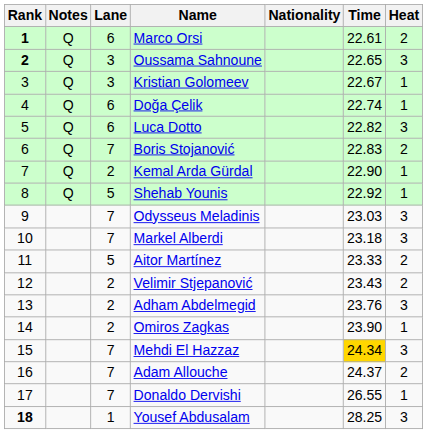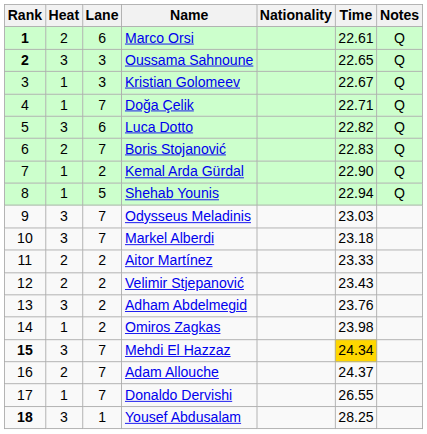 <table class="wikitable sortable" style="text-align:center">
 <tr>
 <th>Rank</th>
-<th>Notes</th>
+<th>Heat</th>
 <th>Lane</th>
 <th>Name</th>
 <th>Nationality</th>
 <th>Time</th>
-<th>Heat</th>
+<th>Notes</th>
 </tr>
 <tr bgcolor="ccffcc">
 <td><strong>1</strong></td>
-<td>Q</td>
+<td>2</td>
 <td>6</td>
 <td align="left"><a href='#'>Marco Orsi</a></td>
 <td align="left"></td>
 <td>22.61</td>
-<td>2</td>
+<td>Q</td>
 </tr>
 <tr bgcolor="ccffcc">
 <td><strong>2</strong></td>
-<td>Q</td>
+<td>3</td>
 <td>3</td>
 <td align="left"><a href='#'>Oussama Sahnoune</a></td>
 <td align="left"></td>
 <td>22.65</td>
-<td>3</td>
+<td>Q</td>
 </tr>
 <tr bgcolor="ccffcc">
 <td>3</td>
-<td>Q</td>
+<td>1</td>
 <td>3</td>
 <td align="left"><a href='#'>Kristian Golomeev</a></td>
 <td align="left"></td>
 <td>22.67</td>
-<td>1</td>
+<td>Q</td>
 </tr>
 <tr bgcolor="ccffcc">
 <td>4</td>
-<td>Q</td>
-<td>6</td>
+<td>1</td>
+<td>7</td>
 <td align="left"><a href='#'>Doğa Çelik</a></td>
 <td align="left"></td>
-<td>22.74</td>
-<td>1</td>
+<td>22.71</td>
+<td>Q</td>
 </tr>
 <tr bgcolor="ccffcc">
 <td>5</td>
-<td>Q</td>
+<td>3</td>
 <td>6</td>
 <td align="left"><a href='#'>Luca Dotto</a></td>
 <td align="left"></td>
 <td>22.82</td>
-<td>3</td>
+<td>Q</td>
 </tr>
 <tr bgcolor="ccffcc">
 <td>6</td>
-<td>Q</td>
+<td>2</td>
 <td>7</td>
 <td align="left"><a href='#'>Boris Stojanović</a></td>
 <td align="left"></td>
 <td>22.83</td>
-<td>2</td>
+<td>Q</td>
 </tr>
 <tr bgcolor="ccffcc">
 <td>7</td>
-<td>Q</td>
+<td>1</td>
 <td>2</td>
 <td align="left"><a href='#'>Kemal Arda Gürdal</a></td>
 <td align="left"></td>
 <td>22.90</td>
-<td>1</td>
+<td>Q</td>
 </tr>
 <tr bgcolor="ccffcc">
 <td>8</td>
-<td>Q</td>
+<td>1</td>
 <td>5</td>
 <td align="left"><a href='#'>Shehab Younis</a></td>
 <td align="left"></td>
-<td>22.92</td>
-<td>1</td>
+<td>22.94</td>
+<td>Q</td>
 </tr>
 <tr>
 <td>9</td>
-<td></td>
+<td>3</td>
 <td>7</td>
 <td align="left"><a href='#'>Odysseus Meladinis</a></td>
 <td align="left"></td>
 <td>23.03</td>
-<td>3</td>
+<td></td>
 </tr>
 <tr>
 <td>10</td>
-<td></td>
+<td>3</td>
 <td>7</td>
 <td align="left"><a href='#'>Markel Alberdi</a></td>
 <td align="left"></td>
 <td>23.18</td>
-<td>3</td>
+<td></td>
 </tr>
 <tr>
 <td>11</td>
-<td></td>
-<td>5</td>
+<td>2</td>
+<td>2</td>
 <td align="left"><a href='#'>Aitor Martínez</a></td>
 <td align="left"></td>
 <td>23.33</td>
-<td>2</td>
+<td></td>
 </tr>
 <tr>
 <td>12</td>
-<td></td>
+<td>2</td>
 <td>2</td>
 <td align="left"><a href='#'>Velimir Stjepanović</a></td>
 <td align="left"></td>
 <td>23.43</td>
-<td>2</td>
+<td></td>
 </tr>
 <tr>
 <td>13</td>
-<td></td>
+<td>3</td>
 <td>2</td>
 <td align="left"><a href='#'>Adham Abdelmegid</a></td>
 <td align="left"></td>
 <td>23.76</td>
-<td>3</td>
+<td></td>
 </tr>
 <tr>
 <td>14</td>
-<td></td>
+<td>1</td>
 <td>2</td>
 <td align="left"><a href='#'>Omiros Zagkas</a></td>
 <td align="left"></td>
-<td>23.90</td>
-<td>1</td>
+<td>23.98</td>
+<td></td>
 </tr>
 <tr>
-<td>15</td>
-<td></td>
+<td><strong>15</strong></td>
+<td>3</td>
 <td>7</td>
 <td align="left"><a href='#'>Mehdi El Hazzaz</a></td>
 <td align="left"></td>
 <td style="background: gold;">24.34</td>
-<td>3</td>
+<td></td>
 </tr>
 <tr>
 <td>16</td>
-<td></td>
+<td>2</td>
 <td>7</td>
 <td align="left"><a href='#'>Adam Allouche</a></td>
 <td align="left"></td>
 <td>24.37</td>
-<td>2</td>
+<td></td>
 </tr>
 <tr>
 <td>17</td>
-<td></td>
+<td>1</td>
 <td>7</td>
 <td align="left"><a href='#'>Donaldo Dervishi</a></td>
 <td align="left"></td>
 <td>26.55</td>
-<td>1</td>
+<td></td>
 </tr>
 <tr>
 <td><strong>18</strong></td>
-<td></td>
+<td>3</td>
 <td>1</td>
 <td align="left"><a href='#'>Yousef Abdusalam</a></td>
 <td align="left"></td>
 <td>28.25</td>
-<td>3</td>
+<td></td>
 </tr>
 </table>
